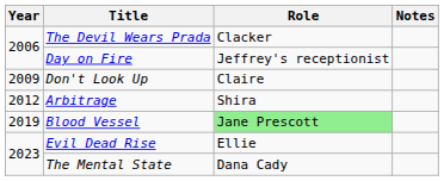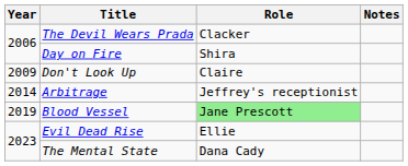 <table class="wikitable sortable">
 <tr>
 <th>Year</th>
 <th>Title</th>
 <th>Role</th>
 <th>Notes</th>
 </tr>
 <tr>
 <td rowspan="2">2006</td>
 <td><em><a href='#'>The Devil Wears Prada</a></em></td>
 <td>Clacker</td>
 <td></td>
 </tr>
 <tr>
 <td><em><a href='#'>Day on Fire</a></em></td>
-<td>Jeffrey's receptionist</td>
+<td>Shira</td>
 <td></td>
 </tr>
 <tr>
 <td>2009</td>
 <td><em>Don't Look Up</em></td>
 <td>Claire</td>
 <td></td>
 </tr>
 <tr>
-<td>2012</td>
+<td>2014</td>
 <td><em><a href='#'>Arbitrage</a></em></td>
-<td>Shira</td>
+<td>Jeffrey's receptionist</td>
 <td></td>
 </tr>
 <tr>
 <td>2019</td>
 <td><em><a href='#'>Blood Vessel</a></em></td>
 <td style="background: lightgreen;">Jane Prescott</td>
 <td></td>
 </tr>
 <tr>
 <td rowspan="2">2023</td>
 <td><em><a href='#'>Evil Dead Rise</a></em></td>
 <td>Ellie</td>
 <td></td>
 </tr>
 <tr>
 <td><em>The Mental State</em></td>
 <td>Dana Cady</td>
 <td></td>
 </tr>
 </table>
